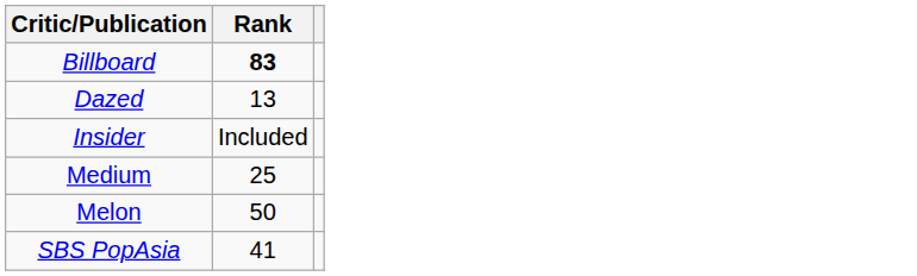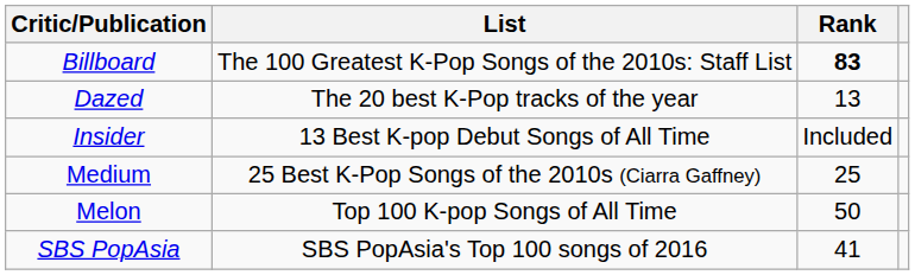 <table class="wikitable sortable" style="text-align:center">
 <tr>
 <th>Critic/Publication</th>
+<th>List</th>
 <th>Rank</th>
 <th class="unsortable"></th>
 </tr>
 <tr>
 <td><em><a href='#'>Billboard</a></em></td>
+<td>The 100 Greatest K-Pop Songs of the 2010s: Staff List</td>
 <td><strong>83</strong></td>
 <td></td>
 </tr>
 <tr>
 <td><em><a href='#'>Dazed</a></em></td>
+<td>The 20 best K-Pop tracks of the year</td>
 <td>13</td>
 <td></td>
 </tr>
 <tr>
 <td><em><a href='#'>Insider</a></em></td>
+<td>13 Best K-pop Debut Songs of All Time</td>
 <td>Included</td>
 <td></td>
 </tr>
 <tr>
 <td><a href='#'>Medium</a></td>
+<td>25 Best K-Pop Songs of the 2010s <small>(Ciarra Gaffney)</small></td>
 <td>25</td>
 <td></td>
 </tr>
 <tr>
 <td><a href='#'>Melon</a></td>
+<td>Top 100 K-pop Songs of All Time</td>
 <td>50</td>
 <td></td>
 </tr>
 <tr>
 <td><em><a href='#'>SBS PopAsia</a></em></td>
+<td>SBS PopAsia's Top 100 songs of 2016</td>
 <td>41</td>
 <td></td>
 </tr>
 </table>
